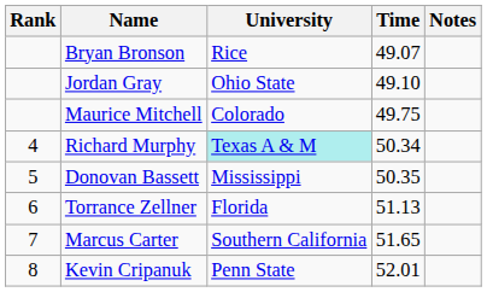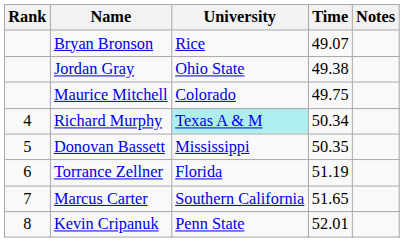 <table class="wikitable sortable" style="text-align:center">
 <tr>
 <th>Rank</th>
 <th>Name</th>
 <th>University</th>
 <th>Time</th>
 <th>Notes</th>
 </tr>
 <tr>
 <td></td>
 <td align=left><a href='#'>Bryan Bronson</a></td>
 <td align=left><a href='#'>Rice</a></td>
 <td>49.07</td>
 <td></td>
 </tr>
 <tr>
 <td></td>
 <td align=left><a href='#'>Jordan Gray</a></td>
 <td align="left"><a href='#'>Ohio State</a></td>
-<td>49.10</td>
+<td>49.38</td>
 <td></td>
 </tr>
 <tr>
 <td></td>
 <td align=left><a href='#'>Maurice Mitchell</a></td>
 <td align="left"><a href='#'>Colorado</a></td>
 <td>49.75</td>
 <td></td>
 </tr>
 <tr>
 <td>4</td>
 <td align=left><a href='#'>Richard Murphy</a></td>
 <td align="left" style="background: paleturquoise;"><a href='#'>Texas A & M</a></td>
 <td>50.34</td>
 <td></td>
 </tr>
 <tr>
 <td>5</td>
 <td align=left><a href='#'>Donovan Bassett</a></td>
 <td align="left"><a href='#'>Mississippi</a></td>
 <td>50.35</td>
 <td></td>
 </tr>
 <tr>
 <td>6</td>
 <td align=left><a href='#'>Torrance Zellner</a></td>
 <td align=left><a href='#'>Florida</a></td>
-<td>51.13</td>
+<td>51.19</td>
 <td></td>
 </tr>
 <tr>
 <td>7</td>
 <td align=left><a href='#'>Marcus Carter</a></td>
 <td align="left"><a href='#'>Southern California</a></td>
 <td>51.65</td>
 <td></td>
 </tr>
 <tr>
 <td>8</td>
 <td align=left><a href='#'>Kevin Cripanuk</a></td>
 <td align="left"><a href='#'>Penn State</a></td>
 <td>52.01</td>
 <td></td>
 </tr>
 </table>
